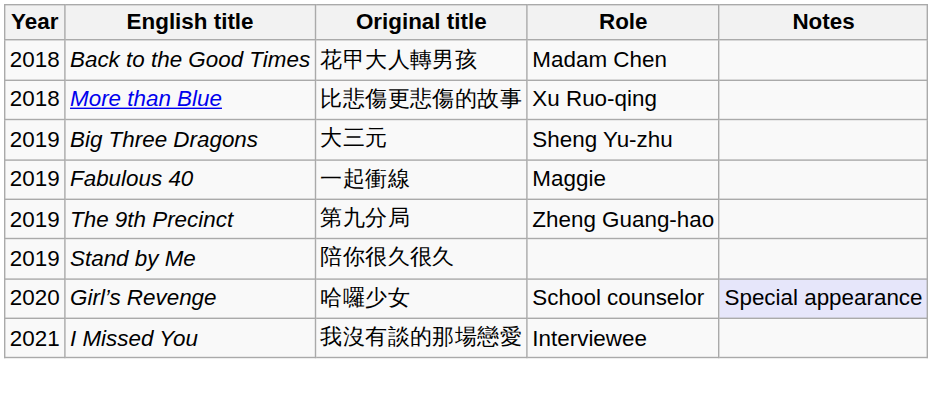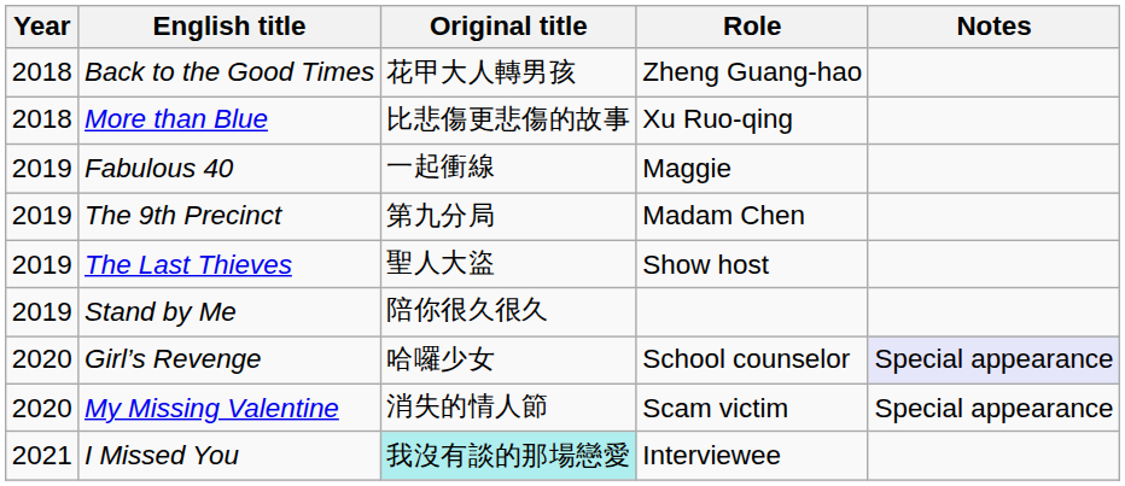 <table class="wikitable sortable">
 <tr>
 <th>Year</th>
 <th>English title</th>
 <th>Original title</th>
 <th>Role</th>
 <th class="unsortable">Notes</th>
 </tr>
 <tr>
 <td>2018</td>
 <td><em>Back to the Good Times</em></td>
 <td>花甲大人轉男孩</td>
-<td>Madam Chen</td>
+<td>Zheng Guang-hao</td>
 <td></td>
 </tr>
 <tr>
 <td>2018</td>
 <td><em><a href='#'>More than Blue</a></em></td>
 <td>比悲傷更悲傷的故事</td>
 <td>Xu Ruo-qing</td>
-<td></td>
-</tr>
-<tr>
-<td>2019</td>
-<td><em>Big Three Dragons</em></td>
-<td>大三元</td>
-<td>Sheng Yu-zhu</td>
 <td></td>
 </tr>
 <tr>
 <td>2019</td>
 <td><em>Fabulous 40</em></td>
 <td>一起衝線</td>
 <td>Maggie</td>
 <td></td>
 </tr>
 <tr>
 <td>2019</td>
 <td><em>The 9th Precinct</em></td>
 <td>第九分局</td>
-<td>Zheng Guang-hao</td>
+<td>Madam Chen</td>
+<td></td>
+</tr>
+<tr>
+<td>2019</td>
+<td><em><a href='#'>The Last Thieves</a></em></td>
+<td>聖人大盜</td>
+<td>Show host</td>
 <td></td>
 </tr>
 <tr>
 <td>2019</td>
 <td><em>Stand by Me</em></td>
 <td>陪你很久很久</td>
 <td></td>
 <td></td>
 </tr>
 <tr>
 <td>2020</td>
 <td><em>Girl’s Revenge</em></td>
 <td>哈囉少女</td>
 <td>School counselor</td>
 <td style="background: lavender;">Special appearance</td>
 </tr>
 <tr>
+<td>2020</td>
+<td><em><a href='#'>My Missing Valentine</a></em></td>
+<td>消失的情人節</td>
+<td>Scam victim</td>
+<td>Special appearance</td>
+</tr>
+<tr>
 <td>2021</td>
 <td><em>I Missed You</em></td>
-<td>我沒有談的那場戀愛</td>
+<td style="background: paleturquoise;">我沒有談的那場戀愛</td>
 <td>Interviewee</td>
 <td></td>
 </tr>
 </table>
